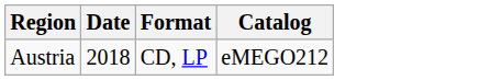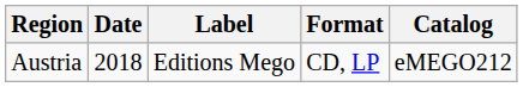 <table class="wikitable">
 <tr>
 <th>Region</th>
 <th>Date</th>
+<th>Label</th>
 <th>Format</th>
 <th>Catalog</th>
 </tr>
 <tr>
 <td>Austria</td>
 <td>2018</td>
+<td>Editions Mego</td>
 <td>CD, <a href='#'>LP</a></td>
 <td>eMEGO212</td>
 </tr>
 </table>
